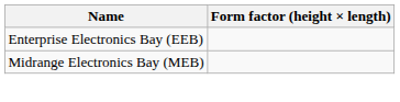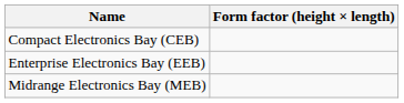 <table class="wikitable">
 <tr>
 <th>Name</th>
 <th>Form factor (height × length)</th>
+</tr>
+<tr>
+<td>Compact Electronics Bay (CEB)</td>
+<td></td>
 </tr>
 <tr>
 <td>Enterprise Electronics Bay (EEB)</td>
 <td></td>
 </tr>
 <tr>
 <td>Midrange Electronics Bay (MEB)</td>
 <td></td>
 </tr>
 </table>
